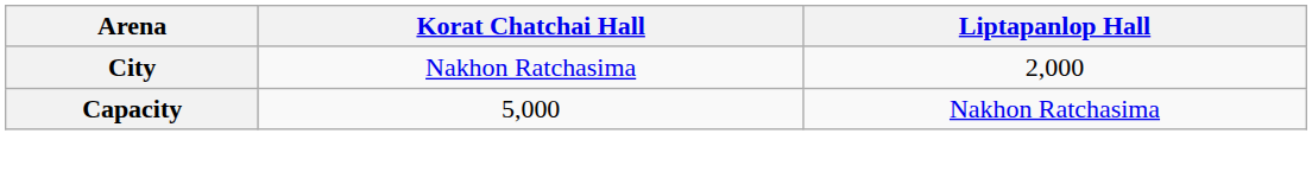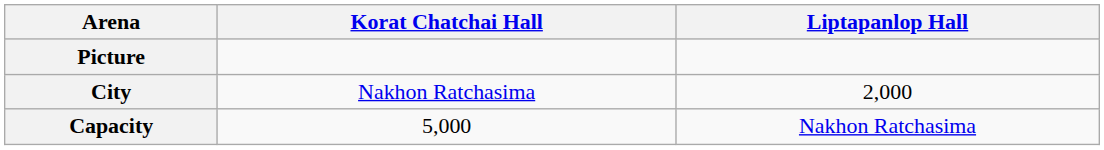 <table class="wikitable" width="800">
 <tr>
 <th>Arena</th>
 <th align="center"><a href='#'>Korat Chatchai Hall</a></th>
 <th align="center"><a href='#'>Liptapanlop Hall</a></th>
+</tr>
+<tr>
+<th>Picture</th>
+<td align="center"></td>
+<td align="center"></td>
 </tr>
 <tr>
 <th>City</th>
 <td align="center"><a href='#'>Nakhon Ratchasima</a></td>
 <td align="center">2,000</td>
 </tr>
 <tr>
 <th>Capacity</th>
 <td align="center">5,000</td>
 <td align="center"><a href='#'>Nakhon Ratchasima</a></td>
 </tr>
 </table>
